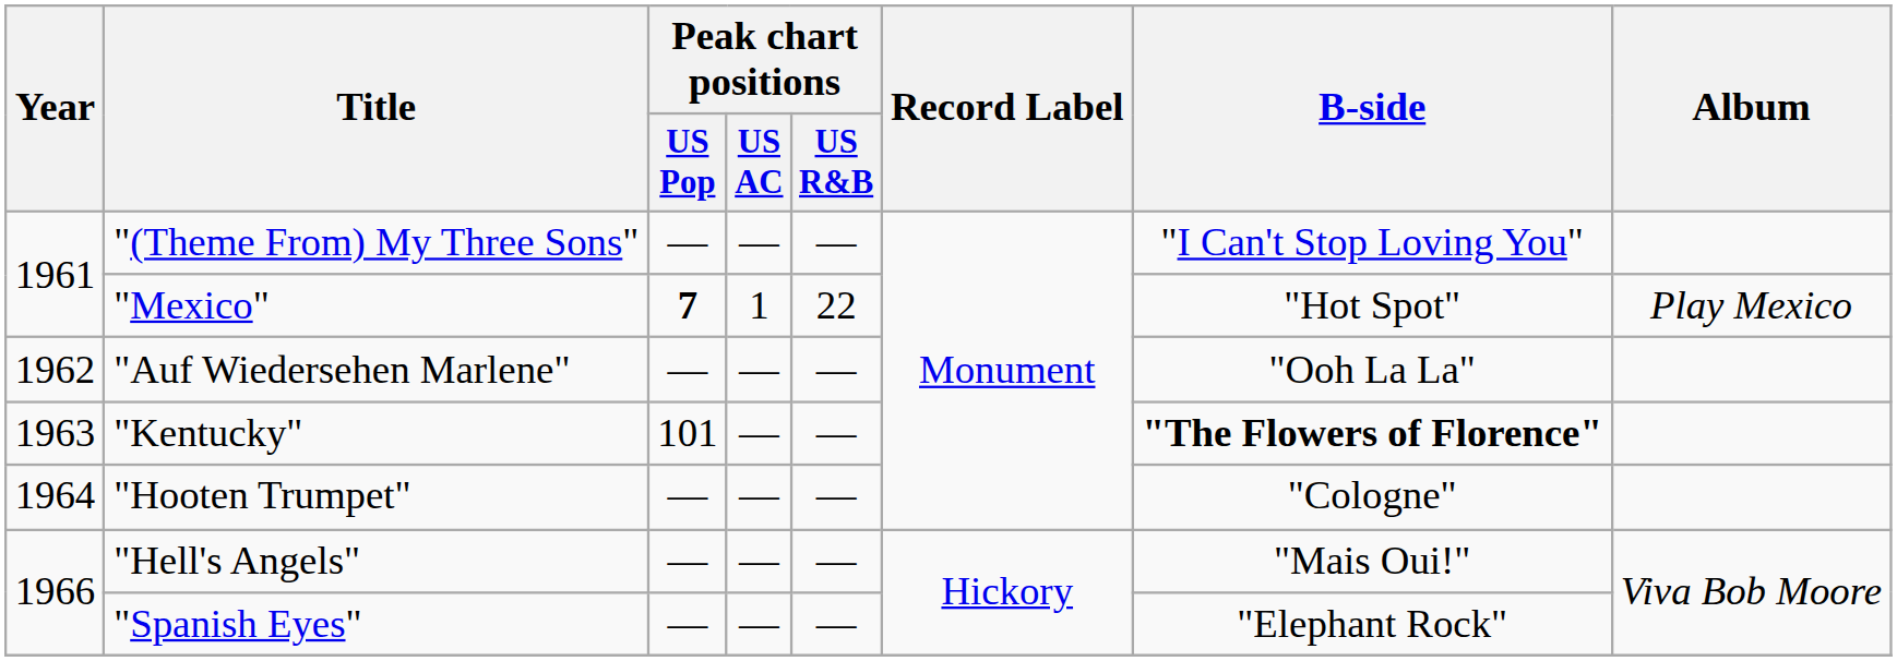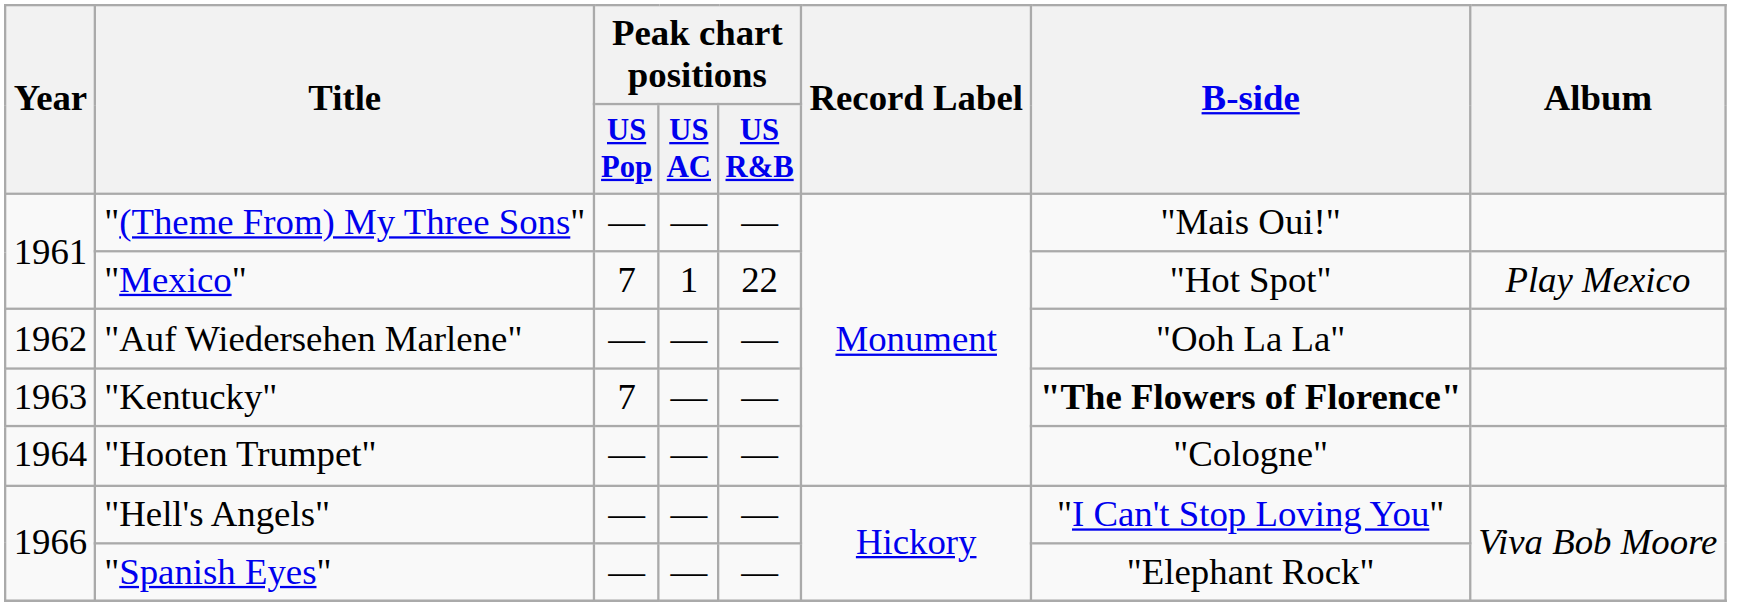 <table class="wikitable" style=text-align:center;>
 <tr>
 <th rowspan="2">Year</th>
 <th rowspan="2">Title</th>
 <th colspan="3">Peak chart<br>positions</th>
 <th rowspan="2">Record Label</th>
 <th rowspan="2"><a href='#'>B-side</a></th>
 <th rowspan="2">Album</th>
 </tr>
 <tr style="font-size:smaller;">
 <th align=centre><a href='#'>US<br>Pop</a></th>
 <th align=centre><a href='#'>US<br>AC</a></th>
 <th align=centre><a href='#'>US<br>R&B</a></th>
 </tr>
 <tr>
 <td rowspan="2">1961</td>
 <td align=left>"<a href='#'>(Theme From) My Three Sons</a>"</td>
 <td>—</td>
 <td>—</td>
 <td>—</td>
 <td rowspan="5"><a href='#'>Monument</a></td>
-<td rowspan="1">"<a href='#'>I Can't Stop Loving You</a>"</td>
+<td rowspan="1">"Mais Oui!"</td>
 <td rowspan="1"></td>
 </tr>
 <tr>
 <td align=left>"<a href='#'>Mexico</a>"</td>
-<td><strong>7</strong></td>
+<td>7</td>
 <td>1</td>
 <td>22</td>
 <td rowspan="1">"Hot Spot"</td>
 <td rowspan="1"><em>Play Mexico</em></td>
 </tr>
 <tr>
 <td rowspan="1">1962</td>
 <td align=left>"Auf Wiedersehen Marlene"</td>
 <td>—</td>
 <td>—</td>
 <td>—</td>
 <td rowspan="1">"Ooh La La"</td>
 <td rowspan="1"></td>
 </tr>
 <tr>
 <td rowspan="1">1963</td>
 <td align=left>"Kentucky"</td>
-<td>101</td>
+<td>7</td>
 <td>—</td>
 <td>—</td>
 <td rowspan="1"><strong>"The Flowers of Florence"</strong></td>
 <td rowspan="1"></td>
 </tr>
 <tr>
 <td rowspan="1">1964</td>
 <td align=left>"Hooten Trumpet"</td>
 <td>—</td>
 <td>—</td>
 <td>—</td>
 <td rowspan="1">"Cologne"</td>
 <td rowspan="1"></td>
 </tr>
 <tr>
 <td rowspan="2">1966</td>
 <td align=left>"Hell's Angels"</td>
 <td>—</td>
 <td>—</td>
 <td>—</td>
 <td rowspan="2"><a href='#'>Hickory</a></td>
-<td rowspan="1">"Mais Oui!"</td>
+<td rowspan="1">"<a href='#'>I Can't Stop Loving You</a>"</td>
 <td rowspan="2"><em>Viva Bob Moore</em></td>
 </tr>
 <tr>
 <td align=left>"<a href='#'>Spanish Eyes</a>"</td>
 <td>—</td>
 <td>—</td>
 <td>—</td>
 <td rowspan="1">"Elephant Rock"</td>
 </tr>
 <tr>
 </tr>
 </table>
